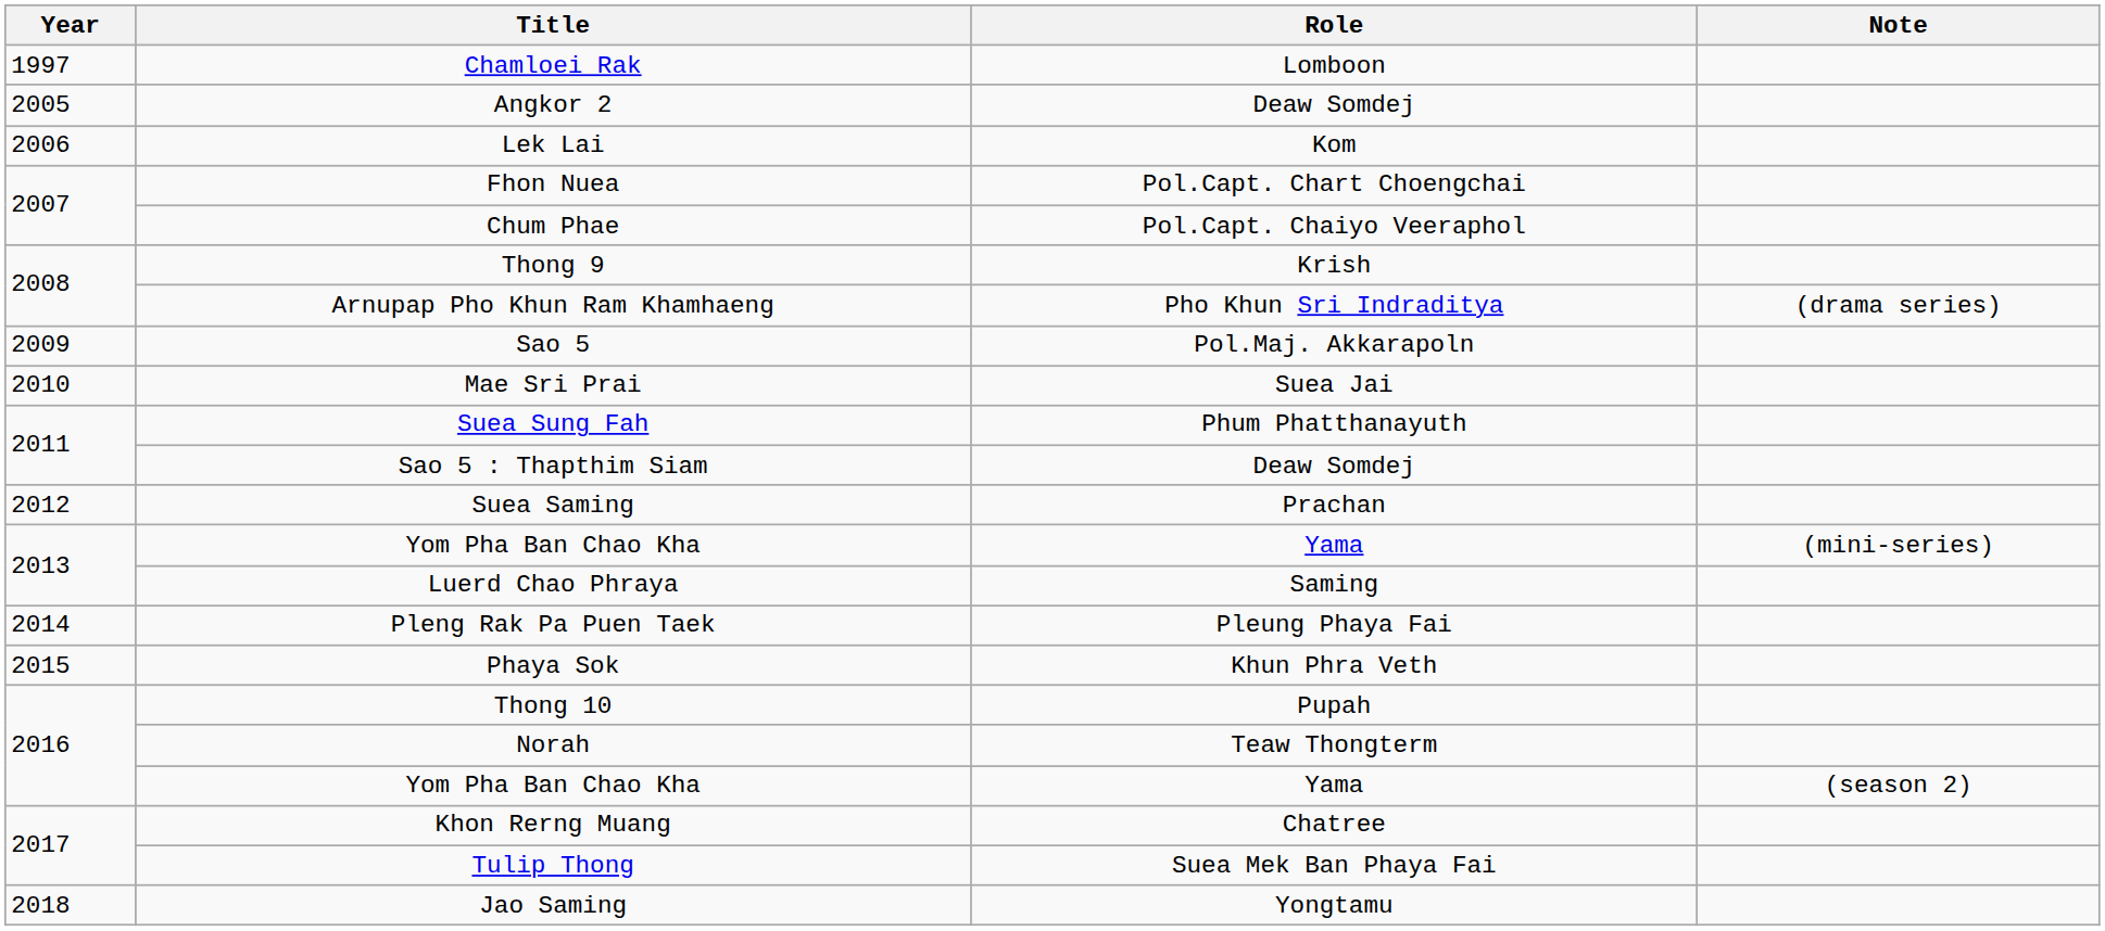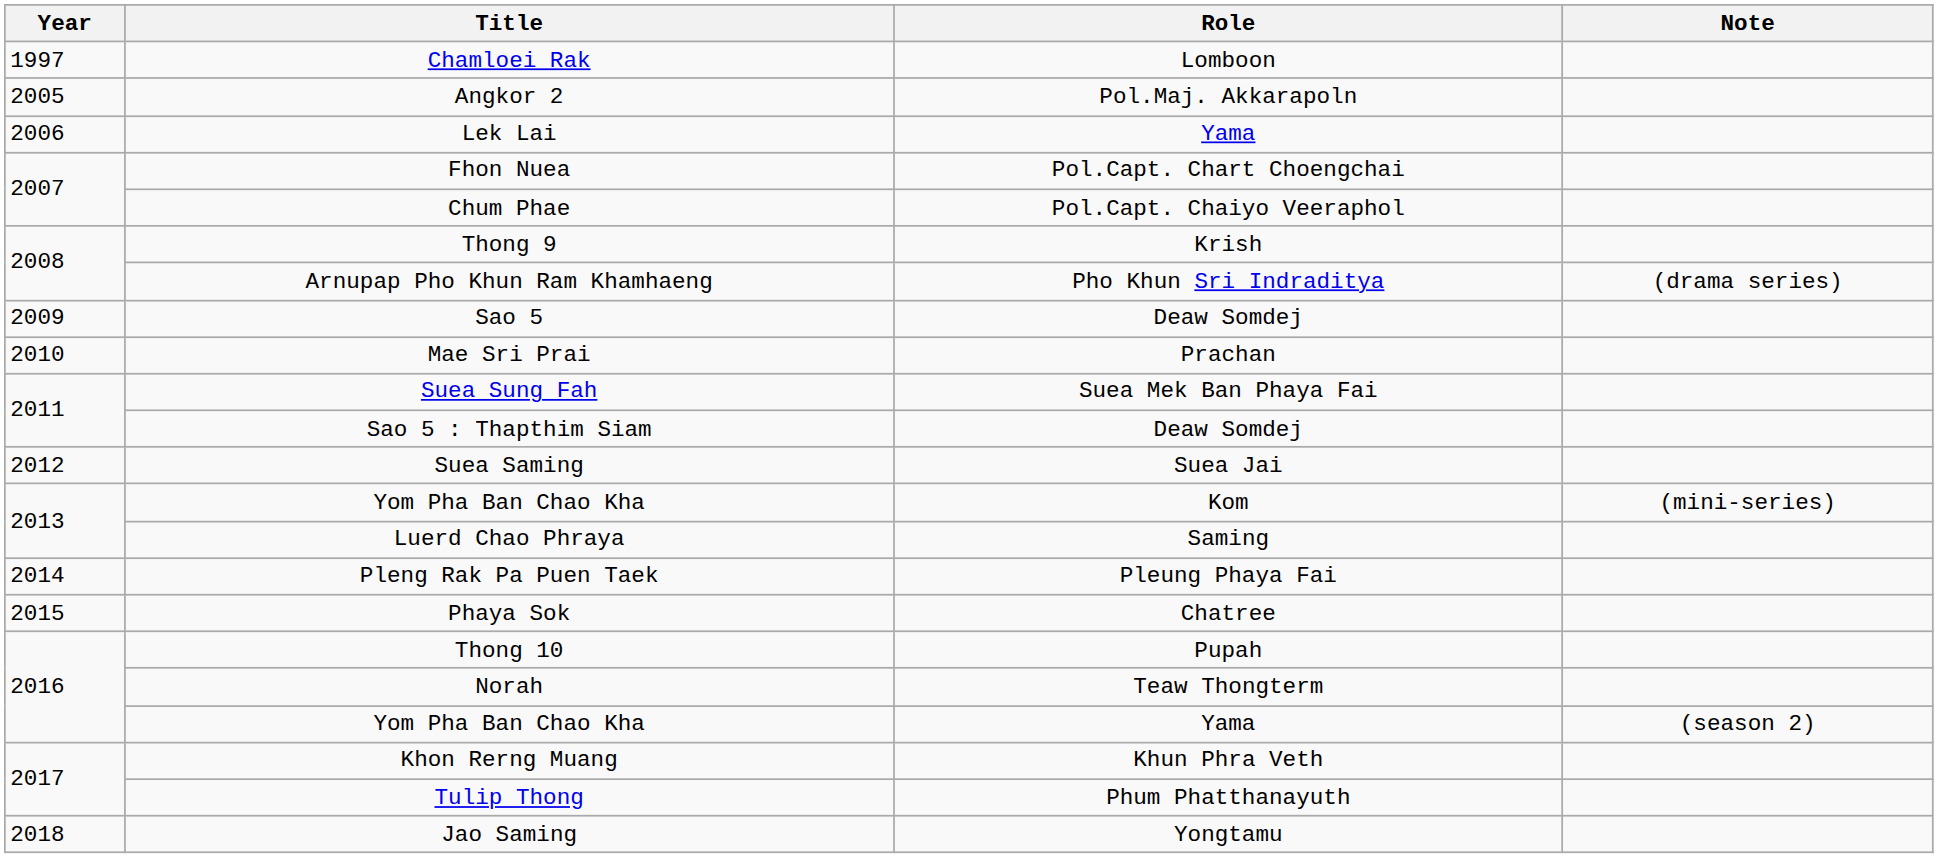 <table class="wikitable" width="70%">
 <tr>
 <th>Year</th>
 <th>Title</th>
 <th>Role</th>
 <th>Note</th>
 </tr>
 <tr>
 <td rowspan = "1">1997</td>
 <td align="center"><a href='#'>Chamloei Rak</a></td>
 <td align="center">Lomboon</td>
 <td align="center"></td>
 </tr>
 <tr>
 <td rowspan = "1">2005</td>
 <td align="center">Angkor 2</td>
-<td align="center">Deaw Somdej</td>
+<td align="center">Pol.Maj. Akkarapoln</td>
 <td align="center"></td>
 </tr>
 <tr>
 <td rowspan = "1">2006</td>
 <td align="center">Lek Lai</td>
-<td align="center">Kom</td>
+<td align="center"><a href='#'>Yama</a></td>
 <td align="center"></td>
 </tr>
 <tr>
 <td rowspan = "2">2007</td>
 <td align="center">Fhon Nuea</td>
 <td align="center">Pol.Capt. Chart Choengchai</td>
 <td align="center"></td>
 </tr>
 <tr>
 <td align="center">Chum Phae</td>
 <td align="center">Pol.Capt. Chaiyo Veeraphol</td>
 <td align="center"></td>
 </tr>
 <tr>
 <td rowspan = "2">2008</td>
 <td align="center">Thong 9</td>
 <td align="center">Krish</td>
 <td align="center"></td>
 </tr>
 <tr>
 <td align="center">Arnupap Pho Khun Ram Khamhaeng</td>
 <td align="center">Pho Khun <a href='#'>Sri Indraditya</a></td>
 <td align="center">(drama series)</td>
 </tr>
 <tr>
 <td rowspan = "1">2009</td>
 <td align="center">Sao 5</td>
-<td align="center">Pol.Maj. Akkarapoln</td>
+<td align="center">Deaw Somdej</td>
 <td align="center"></td>
 </tr>
 <tr>
 <td rowspan = "1">2010</td>
 <td align="center">Mae Sri Prai</td>
-<td align="center">Suea Jai</td>
+<td align="center">Prachan</td>
 <td align="center"></td>
 </tr>
 <tr>
 <td rowspan = "2">2011</td>
 <td align="center"><a href='#'>Suea Sung Fah</a></td>
-<td align = "center">Phum Phatthanayuth</td>
+<td align="center">Suea Mek Ban Phaya Fai</td>
 <td align="center"></td>
 </tr>
 <tr>
 <td align="center">Sao 5 : Thapthim Siam</td>
 <td align="center">Deaw Somdej</td>
 <td align="center"></td>
 </tr>
 <tr>
 <td rowspan = "1">2012</td>
 <td align="center">Suea Saming</td>
-<td align="center">Prachan</td>
+<td align="center">Suea Jai</td>
 <td align="center"></td>
 </tr>
 <tr>
 <td rowspan = "2">2013</td>
 <td align="center">Yom Pha Ban Chao Kha</td>
-<td align="center"><a href='#'>Yama</a></td>
+<td align="center">Kom</td>
 <td align="center">(mini-series)</td>
 </tr>
 <tr>
 <td align="center">Luerd Chao Phraya</td>
 <td align="center">Saming</td>
 <td align="center"></td>
 </tr>
 <tr>
 <td rowspan = "1">2014</td>
 <td align="center">Pleng Rak Pa Puen Taek</td>
 <td align="center">Pleung Phaya Fai</td>
 <td align="center"></td>
 </tr>
 <tr>
 <td rowspan = "1">2015</td>
 <td align="center">Phaya Sok</td>
-<td align="center">Khun Phra Veth</td>
+<td align="center">Chatree</td>
 <td align="center"></td>
 </tr>
 <tr>
 <td rowspan = "3">2016</td>
 <td align="center">Thong 10</td>
 <td align="center">Pupah</td>
 <td align="center"></td>
 </tr>
 <tr>
 <td align="center">Norah</td>
 <td align="center">Teaw Thongterm</td>
 <td align="center"></td>
 </tr>
 <tr>
 <td align="center">Yom Pha Ban Chao Kha</td>
 <td align="center">Yama</td>
 <td align="center">(season 2)</td>
 </tr>
 <tr>
 <td rowspan = "2">2017</td>
 <td align="center">Khon Rerng Muang</td>
-<td align="center">Chatree</td>
+<td align="center">Khun Phra Veth</td>
 <td align = "center"></td>
 </tr>
 <tr>
 <td align = "center"><a href='#'>Tulip Thong</a></td>
-<td align="center">Suea Mek Ban Phaya Fai</td>
+<td align = "center">Phum Phatthanayuth</td>
 <td align = "center"></td>
 </tr>
 <tr>
 <td rowspan = "1">2018</td>
 <td align="center">Jao Saming</td>
 <td align="center">Yongtamu</td>
 <td align="center"></td>
 </tr>
 </table>
